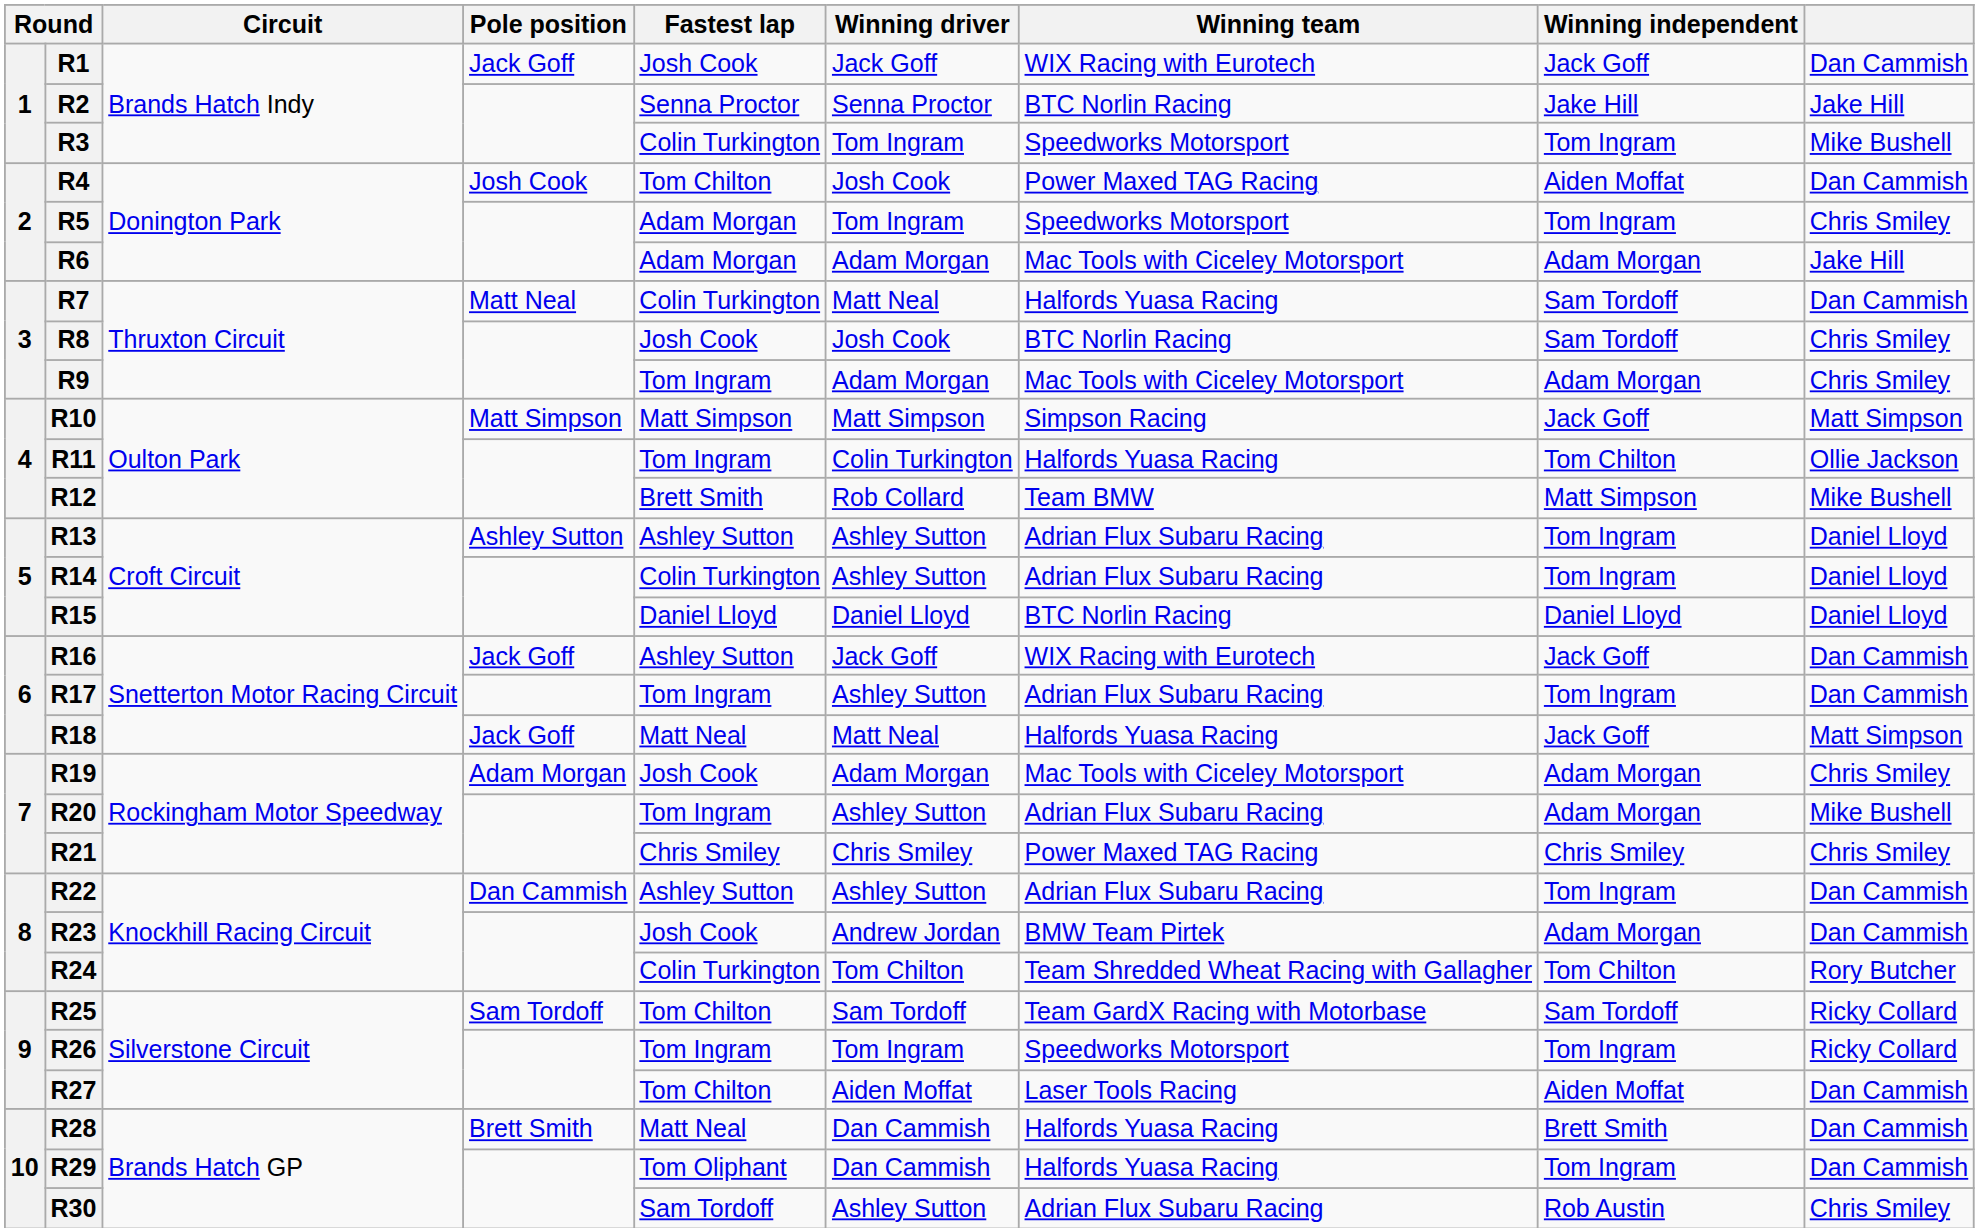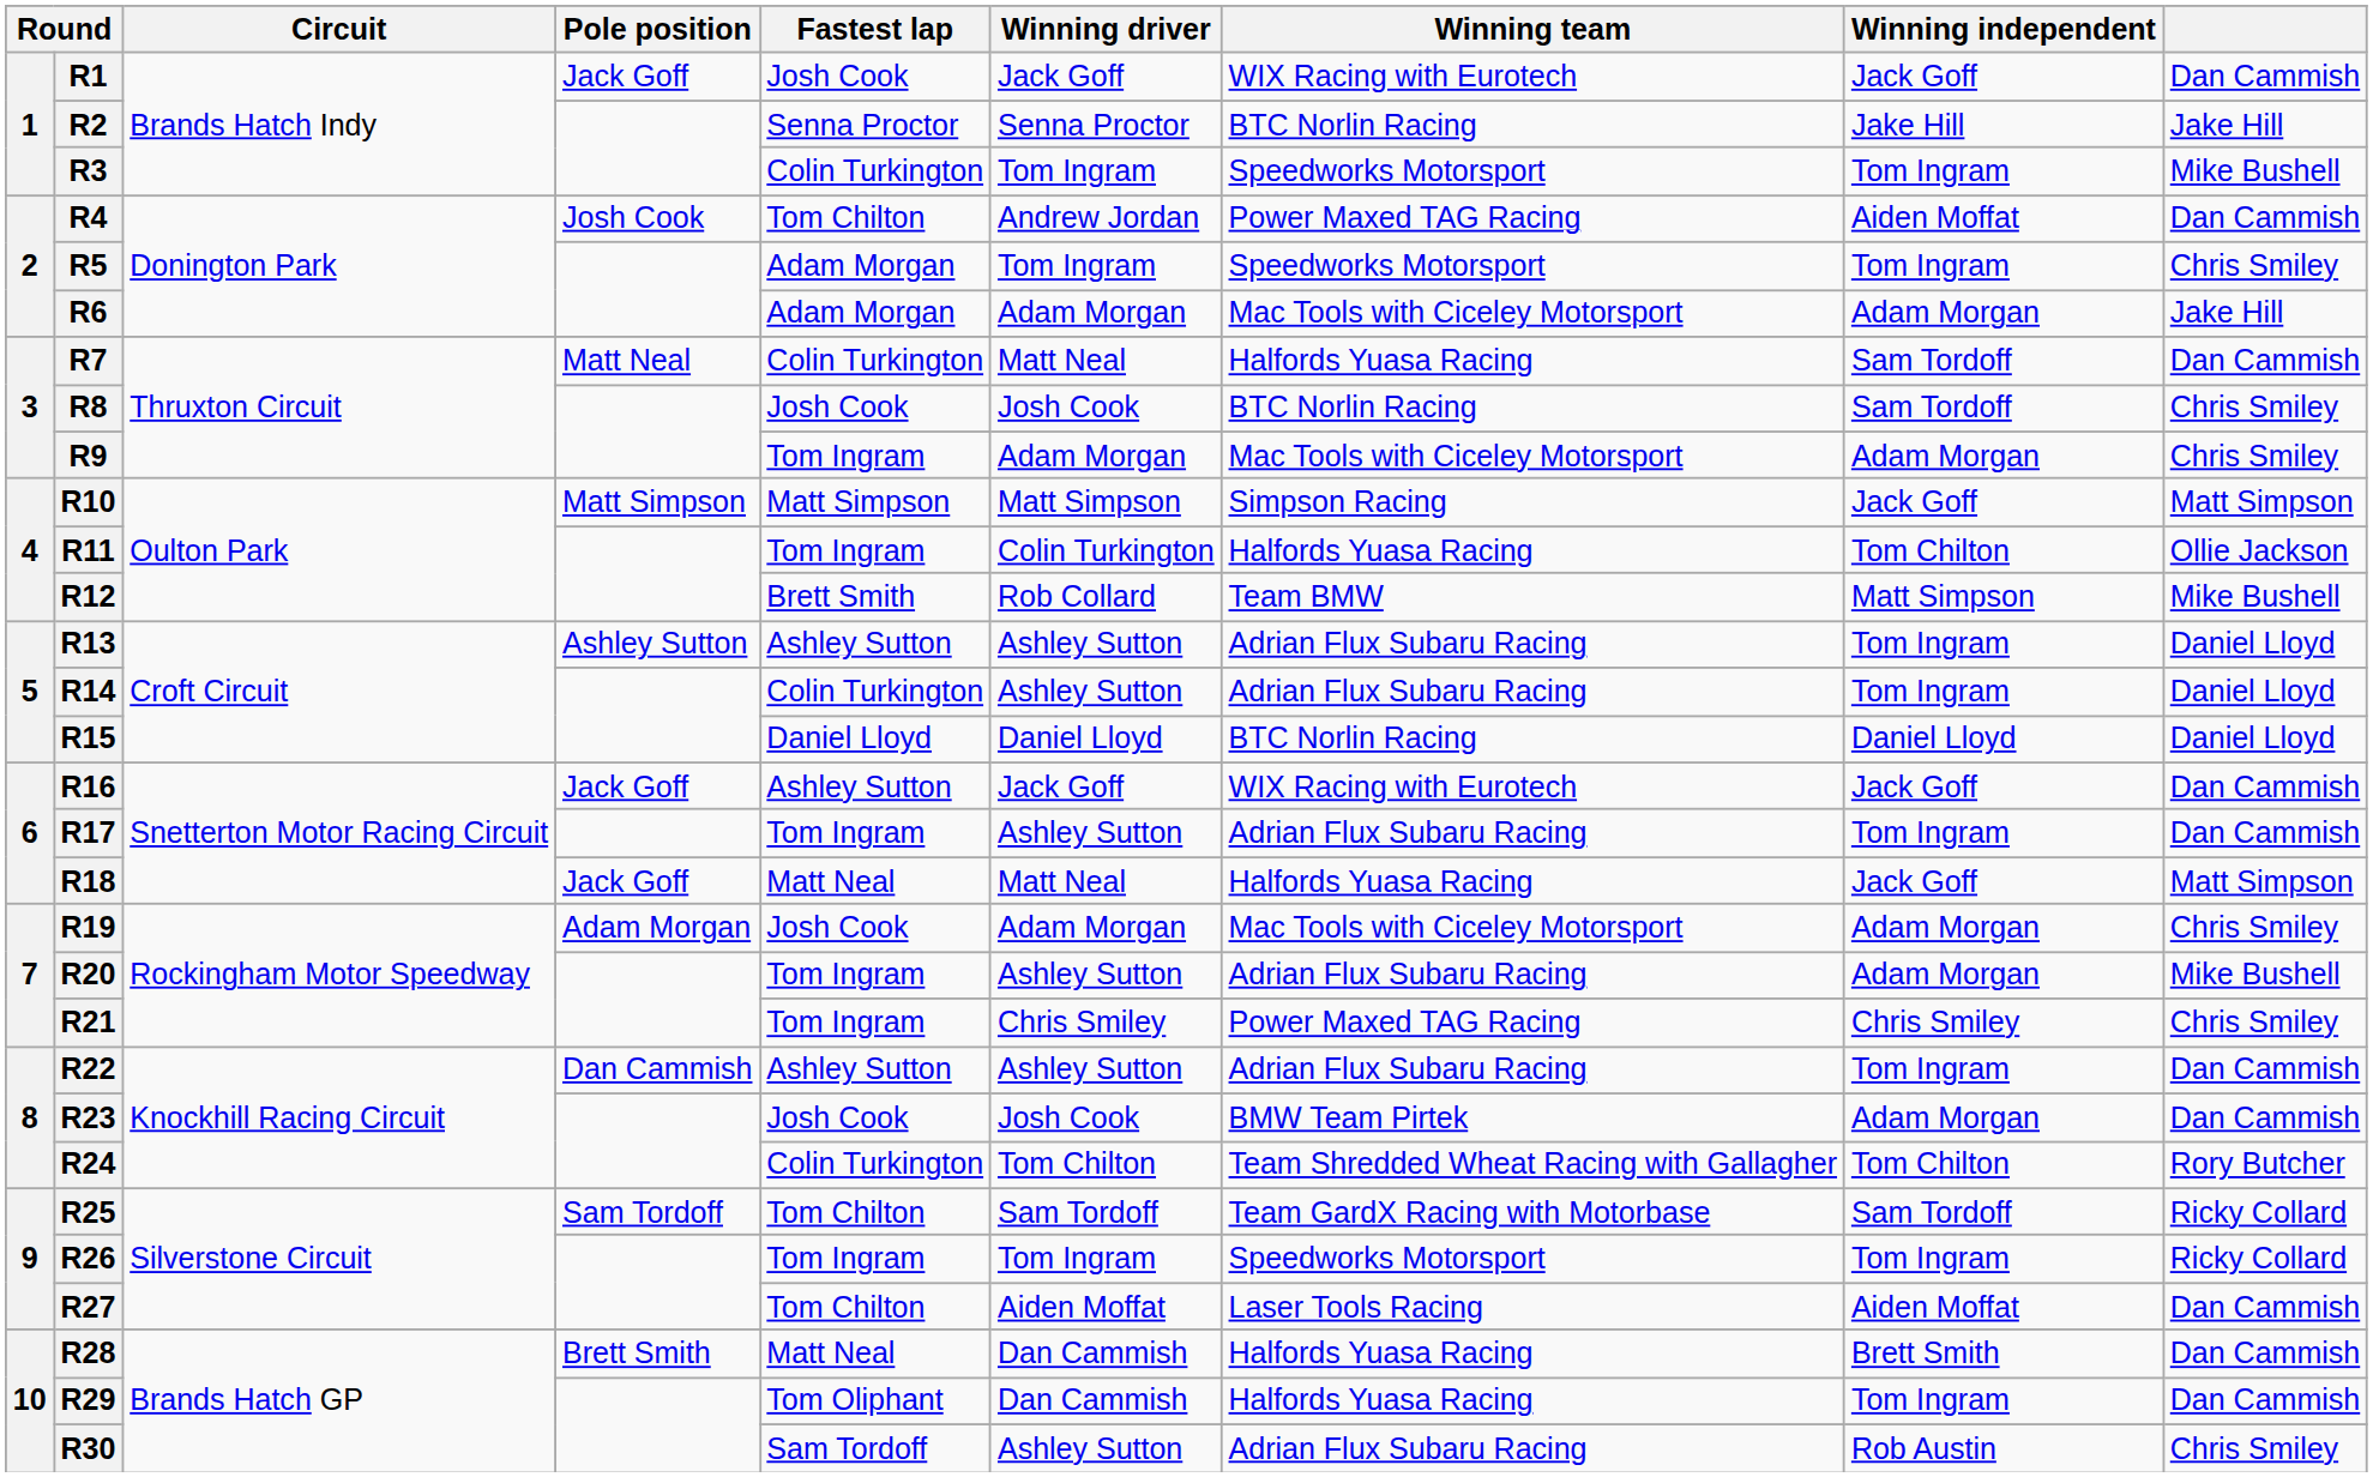 <table class="wikitable" style="font-size: 85%">
 <tr>
 <th colspan=2>Round</th>
 <th>Circuit</th>
 <th>Pole position</th>
 <th>Fastest lap</th>
 <th>Winning driver</th>
 <th>Winning team</th>
 <th nowrap>Winning independent</th>
 <th nowrap></th>
 </tr>
 <tr>
 <th rowspan=3>1</th>
 <th>R1</th>
 <td rowspan=3><a href='#'>Brands Hatch</a> Indy</td>
 <td><a href='#'>Jack Goff</a></td>
 <td><a href='#'>Josh Cook</a></td>
 <td><a href='#'>Jack Goff</a></td>
 <td><a href='#'>WIX Racing with Eurotech</a></td>
 <td><a href='#'>Jack Goff</a></td>
 <td nowrap><a href='#'>Dan Cammish</a></td>
 </tr>
 <tr>
 <th>R2</th>
 <td rowspan=2></td>
 <td><a href='#'>Senna Proctor</a></td>
 <td><a href='#'>Senna Proctor</a></td>
 <td><a href='#'>BTC Norlin Racing</a></td>
 <td><a href='#'>Jake Hill</a></td>
 <td><a href='#'>Jake Hill</a></td>
 </tr>
 <tr>
 <th>R3</th>
 <td nowrap><a href='#'>Colin Turkington</a></td>
 <td><a href='#'>Tom Ingram</a></td>
 <td><a href='#'>Speedworks Motorsport</a></td>
 <td><a href='#'>Tom Ingram</a></td>
 <td><a href='#'>Mike Bushell</a></td>
 </tr>
 <tr>
 <th rowspan=3>2</th>
 <th>R4</th>
 <td rowspan=3><a href='#'>Donington Park</a></td>
 <td><a href='#'>Josh Cook</a></td>
 <td><a href='#'>Tom Chilton</a></td>
-<td><a href='#'>Josh Cook</a></td>
+<td><a href='#'>Andrew Jordan</a></td>
 <td><a href='#'>Power Maxed TAG Racing</a></td>
 <td><a href='#'>Aiden Moffat</a></td>
 <td><a href='#'>Dan Cammish</a></td>
 </tr>
 <tr>
 <th>R5</th>
 <td rowspan=2></td>
 <td><a href='#'>Adam Morgan</a></td>
 <td><a href='#'>Tom Ingram</a></td>
 <td><a href='#'>Speedworks Motorsport</a></td>
 <td><a href='#'>Tom Ingram</a></td>
 <td><a href='#'>Chris Smiley</a></td>
 </tr>
 <tr>
 <th>R6</th>
 <td><a href='#'>Adam Morgan</a></td>
 <td><a href='#'>Adam Morgan</a></td>
 <td><a href='#'>Mac Tools with Ciceley Motorsport</a></td>
 <td><a href='#'>Adam Morgan</a></td>
 <td><a href='#'>Jake Hill</a></td>
 </tr>
 <tr>
 <th rowspan=3>3</th>
 <th>R7</th>
 <td rowspan=3><a href='#'>Thruxton Circuit</a></td>
 <td><a href='#'>Matt Neal</a></td>
 <td nowrap><a href='#'>Colin Turkington</a></td>
 <td><a href='#'>Matt Neal</a></td>
 <td><a href='#'>Halfords Yuasa Racing</a></td>
 <td><a href='#'>Sam Tordoff</a></td>
 <td><a href='#'>Dan Cammish</a></td>
 </tr>
 <tr>
 <th>R8</th>
 <td rowspan=2></td>
 <td><a href='#'>Josh Cook</a></td>
 <td><a href='#'>Josh Cook</a></td>
 <td><a href='#'>BTC Norlin Racing</a></td>
 <td><a href='#'>Sam Tordoff</a></td>
 <td><a href='#'>Chris Smiley</a></td>
 </tr>
 <tr>
 <th>R9</th>
 <td><a href='#'>Tom Ingram</a></td>
 <td><a href='#'>Adam Morgan</a></td>
 <td><a href='#'>Mac Tools with Ciceley Motorsport</a></td>
 <td><a href='#'>Adam Morgan</a></td>
 <td><a href='#'>Chris Smiley</a></td>
 </tr>
 <tr>
 <th rowspan=3>4</th>
 <th>R10</th>
 <td rowspan=3><a href='#'>Oulton Park</a></td>
 <td nowrap><a href='#'>Matt Simpson</a></td>
 <td><a href='#'>Matt Simpson</a></td>
 <td><a href='#'>Matt Simpson</a></td>
 <td><a href='#'>Simpson Racing</a></td>
 <td><a href='#'>Jack Goff</a></td>
 <td><a href='#'>Matt Simpson</a></td>
 </tr>
 <tr>
 <th>R11</th>
 <td rowspan=2></td>
 <td><a href='#'>Tom Ingram</a></td>
 <td nowrap><a href='#'>Colin Turkington</a></td>
 <td><a href='#'>Halfords Yuasa Racing</a></td>
 <td><a href='#'>Tom Chilton</a></td>
 <td><a href='#'>Ollie Jackson</a></td>
 </tr>
 <tr>
 <th>R12</th>
 <td><a href='#'>Brett Smith</a></td>
 <td><a href='#'>Rob Collard</a></td>
 <td><a href='#'>Team BMW</a></td>
 <td><a href='#'>Matt Simpson</a></td>
 <td><a href='#'>Mike Bushell</a></td>
 </tr>
 <tr>
 <th rowspan=3>5</th>
 <th>R13</th>
 <td rowspan=3><a href='#'>Croft Circuit</a></td>
 <td><a href='#'>Ashley Sutton</a></td>
 <td><a href='#'>Ashley Sutton</a></td>
 <td><a href='#'>Ashley Sutton</a></td>
 <td><a href='#'>Adrian Flux Subaru Racing</a></td>
 <td><a href='#'>Tom Ingram</a></td>
 <td><a href='#'>Daniel Lloyd</a></td>
 </tr>
 <tr>
 <th>R14</th>
 <td rowspan=2></td>
 <td nowrap><a href='#'>Colin Turkington</a></td>
 <td><a href='#'>Ashley Sutton</a></td>
 <td><a href='#'>Adrian Flux Subaru Racing</a></td>
 <td><a href='#'>Tom Ingram</a></td>
 <td><a href='#'>Daniel Lloyd</a></td>
 </tr>
 <tr>
 <th>R15</th>
 <td><a href='#'>Daniel Lloyd</a></td>
 <td><a href='#'>Daniel Lloyd</a></td>
 <td><a href='#'>BTC Norlin Racing</a></td>
 <td><a href='#'>Daniel Lloyd</a></td>
 <td><a href='#'>Daniel Lloyd</a></td>
 </tr>
 <tr>
 <th rowspan=3>6</th>
 <th>R16</th>
 <td rowspan=3 nowrap><a href='#'>Snetterton Motor Racing Circuit</a></td>
 <td><a href='#'>Jack Goff</a></td>
 <td><a href='#'>Ashley Sutton</a></td>
 <td><a href='#'>Jack Goff</a></td>
 <td><a href='#'>WIX Racing with Eurotech</a></td>
 <td><a href='#'>Jack Goff</a></td>
 <td><a href='#'>Dan Cammish</a></td>
 </tr>
 <tr>
 <th>R17</th>
 <td></td>
 <td><a href='#'>Tom Ingram</a></td>
 <td><a href='#'>Ashley Sutton</a></td>
 <td><a href='#'>Adrian Flux Subaru Racing</a></td>
 <td><a href='#'>Tom Ingram</a></td>
 <td><a href='#'>Dan Cammish</a></td>
 </tr>
 <tr>
 <th>R18</th>
 <td><a href='#'>Jack Goff</a></td>
 <td><a href='#'>Matt Neal</a></td>
 <td><a href='#'>Matt Neal</a></td>
 <td><a href='#'>Halfords Yuasa Racing</a></td>
 <td><a href='#'>Jack Goff</a></td>
 <td><a href='#'>Matt Simpson</a></td>
 </tr>
 <tr>
 <th rowspan=3>7</th>
 <th>R19</th>
 <td rowspan=3><a href='#'>Rockingham Motor Speedway</a></td>
 <td><a href='#'>Adam Morgan</a></td>
 <td><a href='#'>Josh Cook</a></td>
 <td><a href='#'>Adam Morgan</a></td>
 <td><a href='#'>Mac Tools with Ciceley Motorsport</a></td>
 <td><a href='#'>Adam Morgan</a></td>
 <td><a href='#'>Chris Smiley</a></td>
 </tr>
 <tr>
 <th>R20</th>
 <td rowspan=2></td>
 <td><a href='#'>Tom Ingram</a></td>
 <td><a href='#'>Ashley Sutton</a></td>
 <td><a href='#'>Adrian Flux Subaru Racing</a></td>
 <td><a href='#'>Adam Morgan</a></td>
 <td><a href='#'>Mike Bushell</a></td>
 </tr>
 <tr>
 <th>R21</th>
-<td><a href='#'>Chris Smiley</a></td>
+<td><a href='#'>Tom Ingram</a></td>
 <td><a href='#'>Chris Smiley</a></td>
 <td><a href='#'>Power Maxed TAG Racing</a></td>
 <td><a href='#'>Chris Smiley</a></td>
 <td><a href='#'>Chris Smiley</a></td>
 </tr>
 <tr>
 <th rowspan=3>8</th>
 <th>R22</th>
 <td rowspan=3><a href='#'>Knockhill Racing Circuit</a></td>
 <td nowrap><a href='#'>Dan Cammish</a></td>
 <td><a href='#'>Ashley Sutton</a></td>
 <td><a href='#'>Ashley Sutton</a></td>
 <td><a href='#'>Adrian Flux Subaru Racing</a></td>
 <td><a href='#'>Tom Ingram</a></td>
 <td><a href='#'>Dan Cammish</a></td>
 </tr>
 <tr>
 <th>R23</th>
 <td rowspan=2></td>
 <td><a href='#'>Josh Cook</a></td>
-<td><a href='#'>Andrew Jordan</a></td>
+<td><a href='#'>Josh Cook</a></td>
 <td><a href='#'>BMW Team Pirtek</a></td>
 <td><a href='#'>Adam Morgan</a></td>
 <td><a href='#'>Dan Cammish</a></td>
 </tr>
 <tr>
 <th>R24</th>
 <td><a href='#'>Colin Turkington</a></td>
 <td><a href='#'>Tom Chilton</a></td>
 <td nowrap><a href='#'>Team Shredded Wheat Racing with Gallagher</a></td>
 <td><a href='#'>Tom Chilton</a></td>
 <td><a href='#'>Rory Butcher</a></td>
 </tr>
 <tr>
 <th rowspan=3>9</th>
 <th>R25</th>
 <td rowspan=3><a href='#'>Silverstone Circuit</a></td>
 <td><a href='#'>Sam Tordoff</a></td>
 <td><a href='#'>Tom Chilton</a></td>
 <td><a href='#'>Sam Tordoff</a></td>
 <td><a href='#'>Team GardX Racing with Motorbase</a></td>
 <td><a href='#'>Sam Tordoff</a></td>
 <td><a href='#'>Ricky Collard</a></td>
 </tr>
 <tr>
 <th>R26</th>
 <td rowspan=2></td>
 <td><a href='#'>Tom Ingram</a></td>
 <td><a href='#'>Tom Ingram</a></td>
 <td><a href='#'>Speedworks Motorsport</a></td>
 <td><a href='#'>Tom Ingram</a></td>
 <td><a href='#'>Ricky Collard</a></td>
 </tr>
 <tr>
 <th>R27</th>
 <td><a href='#'>Tom Chilton</a></td>
 <td><a href='#'>Aiden Moffat</a></td>
 <td><a href='#'>Laser Tools Racing</a></td>
 <td><a href='#'>Aiden Moffat</a></td>
 <td><a href='#'>Dan Cammish</a></td>
 </tr>
 <tr>
 <th rowspan=3>10</th>
 <th>R28</th>
 <td rowspan=3><a href='#'>Brands Hatch</a> GP</td>
 <td><a href='#'>Brett Smith</a></td>
 <td><a href='#'>Matt Neal</a></td>
 <td><a href='#'>Dan Cammish</a></td>
 <td><a href='#'>Halfords Yuasa Racing</a></td>
 <td><a href='#'>Brett Smith</a></td>
 <td><a href='#'>Dan Cammish</a></td>
 </tr>
 <tr>
 <th>R29</th>
 <td rowspan=2></td>
 <td><a href='#'>Tom Oliphant</a></td>
 <td><a href='#'>Dan Cammish</a></td>
 <td><a href='#'>Halfords Yuasa Racing</a></td>
 <td><a href='#'>Tom Ingram</a></td>
 <td><a href='#'>Dan Cammish</a></td>
 </tr>
 <tr>
 <th>R30</th>
 <td><a href='#'>Sam Tordoff</a></td>
 <td><a href='#'>Ashley Sutton</a></td>
 <td><a href='#'>Adrian Flux Subaru Racing</a></td>
 <td><a href='#'>Rob Austin</a></td>
 <td><a href='#'>Chris Smiley</a></td>
 </tr>
 </table>
